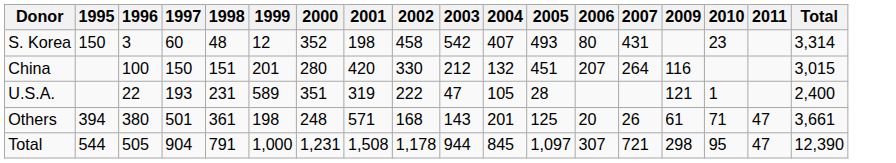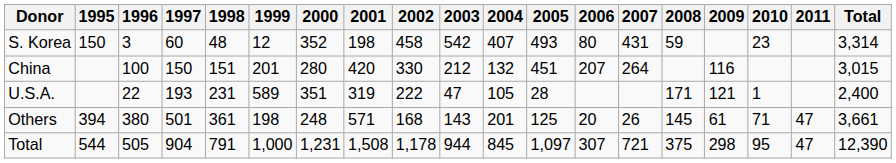 <table class="wikitable sortable">
 <tr>
 <th>Donor</th>
 <th>1995</th>
 <th>1996</th>
 <th>1997</th>
 <th>1998</th>
 <th>1999</th>
 <th>2000</th>
 <th>2001</th>
 <th>2002</th>
 <th>2003</th>
 <th>2004</th>
 <th>2005</th>
 <th>2006</th>
 <th>2007</th>
+<th>2008</th>
 <th>2009</th>
 <th>2010</th>
 <th>2011</th>
 <th>Total</th>
 </tr>
 <tr>
 <td>S. Korea</td>
 <td>150</td>
 <td>3</td>
 <td>60</td>
 <td>48</td>
 <td>12</td>
 <td>352</td>
 <td>198</td>
 <td>458</td>
 <td>542</td>
 <td>407</td>
 <td>493</td>
 <td>80</td>
 <td>431</td>
+<td>59</td>
 <td></td>
 <td>23</td>
 <td></td>
 <td>3,314</td>
 </tr>
 <tr>
 <td>China</td>
 <td></td>
 <td>100</td>
 <td>150</td>
 <td>151</td>
 <td>201</td>
 <td>280</td>
 <td>420</td>
 <td>330</td>
 <td>212</td>
 <td>132</td>
 <td>451</td>
 <td>207</td>
 <td>264</td>
+<td></td>
 <td>116</td>
 <td></td>
 <td></td>
 <td>3,015</td>
 </tr>
 <tr>
 <td>U.S.A.</td>
 <td></td>
 <td>22</td>
 <td>193</td>
 <td>231</td>
 <td>589</td>
 <td>351</td>
 <td>319</td>
 <td>222</td>
 <td>47</td>
 <td>105</td>
 <td>28</td>
 <td></td>
 <td></td>
+<td>171</td>
 <td>121</td>
 <td>1</td>
 <td></td>
 <td>2,400</td>
 </tr>
 <tr>
 <td>Others</td>
 <td>394</td>
 <td>380</td>
 <td>501</td>
 <td>361</td>
 <td>198</td>
 <td>248</td>
 <td>571</td>
 <td>168</td>
 <td>143</td>
 <td>201</td>
 <td>125</td>
 <td>20</td>
 <td>26</td>
+<td>145</td>
 <td>61</td>
 <td>71</td>
 <td>47</td>
 <td>3,661</td>
 </tr>
 <tr>
 <td>Total</td>
 <td>544</td>
 <td>505</td>
 <td>904</td>
 <td>791</td>
 <td>1,000</td>
 <td>1,231</td>
 <td>1,508</td>
 <td>1,178</td>
 <td>944</td>
 <td>845</td>
 <td>1,097</td>
 <td>307</td>
 <td>721</td>
+<td>375</td>
 <td>298</td>
 <td>95</td>
 <td>47</td>
 <td>12,390</td>
 </tr>
 </table>
